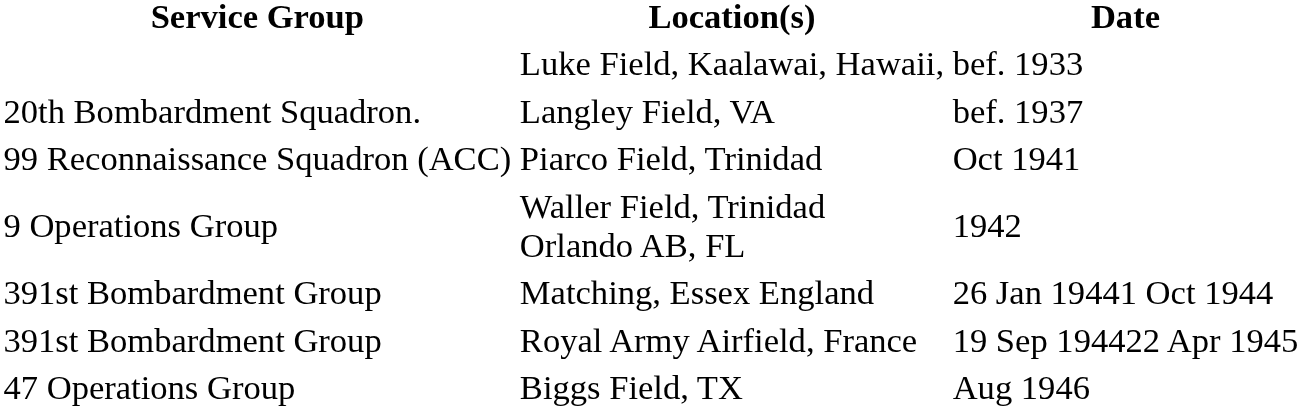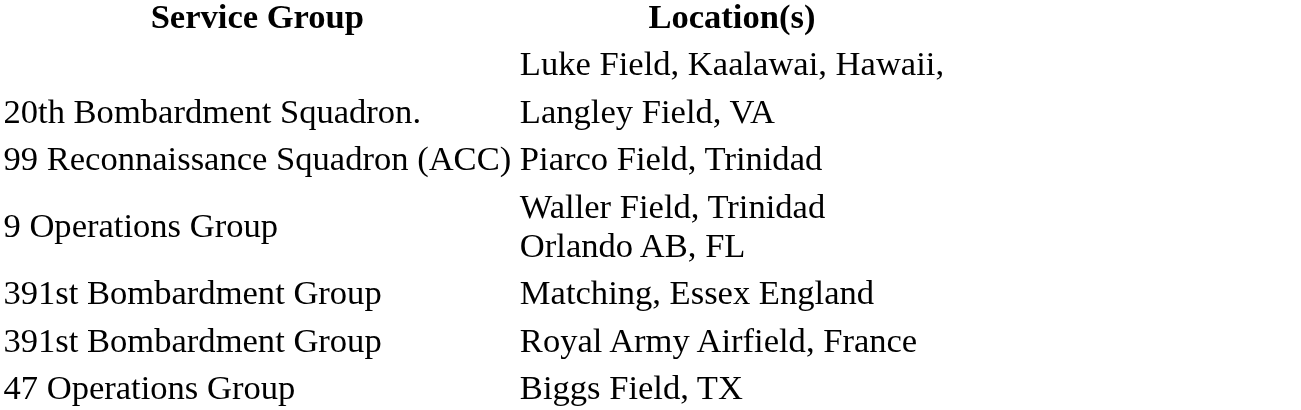 <table>
 <tr>
 <th>Service Group</th>
 <th>Location(s)</th>
-<th>Date</th>
 </tr>
 <tr>
 <td></td>
 <td>Luke Field, Kaalawai, Hawaii,</td>
-<td>bef. 1933</td>
 </tr>
 <tr>
 <td>20th Bombardment Squadron.</td>
 <td>Langley Field, VA</td>
-<td>bef. 1937</td>
 </tr>
 <tr>
 <td>99 Reconnaissance Squadron (ACC)</td>
 <td>Piarco Field, Trinidad</td>
-<td>Oct 1941</td>
 </tr>
 <tr>
 <td>9 Operations Group</td>
 <td>Waller Field, Trinidad<br> Orlando AB, FL</td>
-<td>1942</td>
 </tr>
 <tr>
 <td>391st Bombardment Group</td>
 <td>Matching, Essex England</td>
-<td>26 Jan 19441 Oct 1944</td>
 </tr>
 <tr>
 <td>391st Bombardment Group</td>
 <td>Royal Army Airfield, France</td>
-<td>19 Sep 194422 Apr 1945</td>
 </tr>
 <tr>
 <td>47 Operations Group</td>
 <td>Biggs Field, TX</td>
-<td>Aug 1946</td>
 </tr>
 </table>
